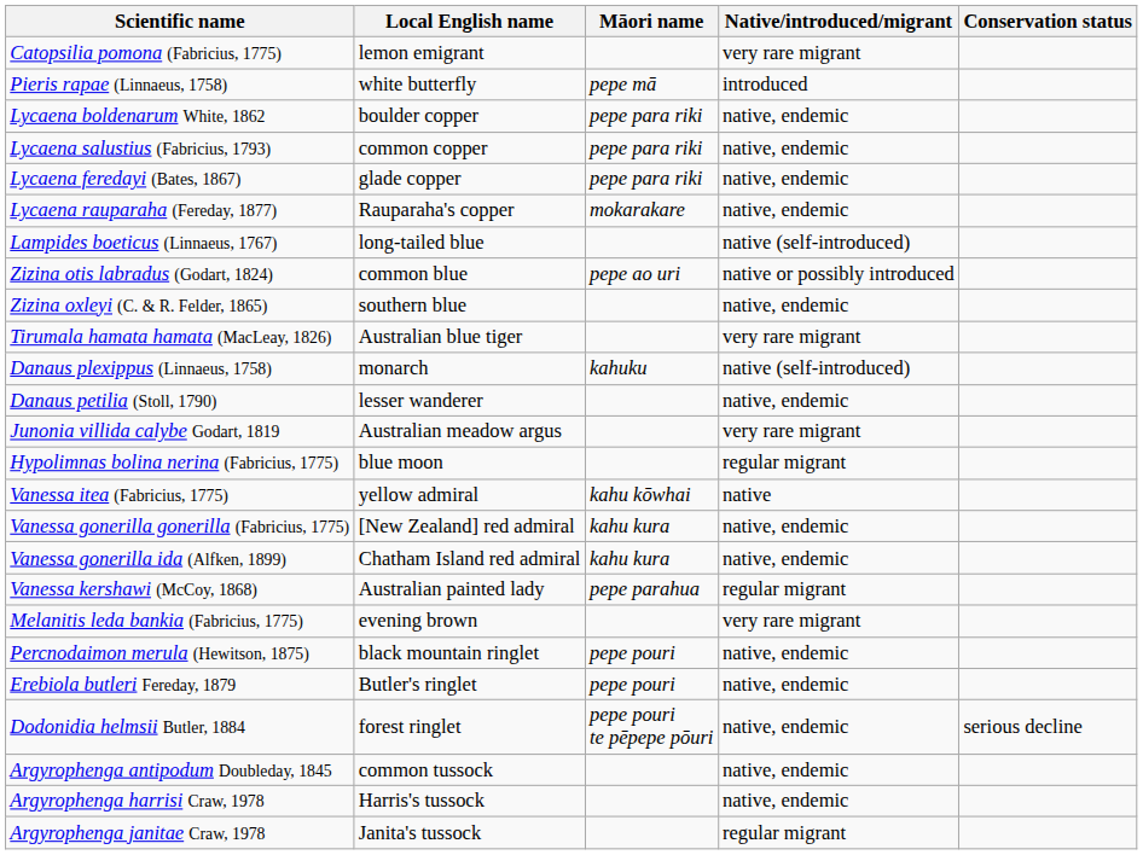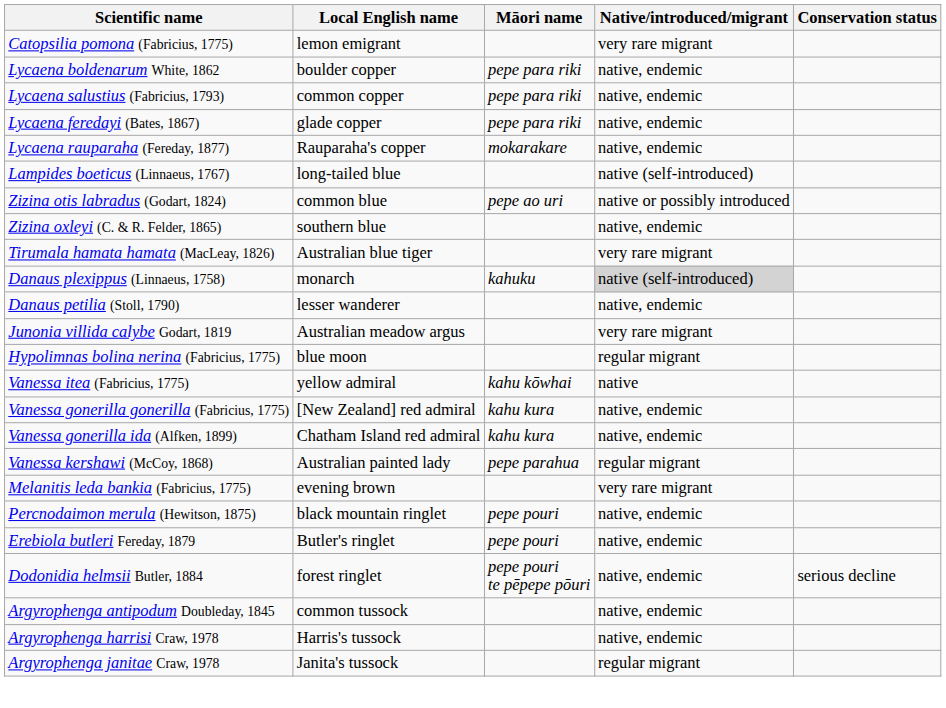 <table class="wikitable sortable">
 <tr>
 <th>Scientific name</th>
 <th>Local English name</th>
 <th>Māori name</th>
 <th>Native/introduced/migrant</th>
 <th>Conservation status</th>
 </tr>
 <tr>
 <td><em><a href='#'>Catopsilia pomona</a></em> <small>(Fabricius, 1775)</small></td>
 <td>lemon emigrant</td>
 <td></td>
 <td>very rare migrant</td>
-<td></td>
-</tr>
-<tr>
-<td><em><a href='#'>Pieris rapae</a></em> <small>(Linnaeus, 1758)</small></td>
-<td>white butterfly</td>
-<td><em>pepe mā</em></td>
-<td>introduced</td>
 <td></td>
 </tr>
 <tr>
 <td><em><a href='#'>Lycaena boldenarum</a></em> <small>White, 1862</small></td>
 <td>boulder copper</td>
 <td><em>pepe para riki</em></td>
 <td>native, endemic</td>
 <td></td>
 </tr>
 <tr>
 <td><em><a href='#'>Lycaena salustius</a></em> <small>(Fabricius, 1793)</small></td>
 <td>common copper</td>
 <td><em>pepe para riki</em></td>
 <td>native, endemic</td>
 <td></td>
 </tr>
 <tr>
 <td><em><a href='#'>Lycaena feredayi</a></em> <small>(Bates, 1867)</small></td>
 <td>glade copper</td>
 <td><em>pepe para riki</em></td>
 <td>native, endemic</td>
 <td></td>
 </tr>
 <tr>
 <td><em><a href='#'>Lycaena rauparaha</a></em> <small>(Fereday, 1877)</small></td>
 <td>Rauparaha's copper</td>
 <td><em>mokarakare</em></td>
 <td>native, endemic</td>
 <td></td>
 </tr>
 <tr>
 <td><em><a href='#'>Lampides boeticus</a></em> <small>(Linnaeus, 1767)</small></td>
 <td>long-tailed blue</td>
 <td></td>
 <td>native (self-introduced)</td>
 <td></td>
 </tr>
 <tr>
 <td><em><a href='#'>Zizina otis labradus</a></em> <small>(Godart, 1824)</small></td>
 <td>common blue</td>
 <td><em>pepe ao uri</em></td>
 <td>native or possibly introduced</td>
 <td></td>
 </tr>
 <tr>
 <td><em><a href='#'>Zizina oxleyi</a></em> <small>(C. & R. Felder, 1865)</small></td>
 <td>southern blue</td>
 <td></td>
 <td>native, endemic</td>
 <td></td>
 </tr>
 <tr>
 <td><em><a href='#'>Tirumala hamata hamata</a></em> <small>(MacLeay, 1826)</small></td>
 <td>Australian blue tiger</td>
 <td></td>
 <td>very rare migrant</td>
 <td></td>
 </tr>
 <tr>
 <td><em><a href='#'>Danaus plexippus</a></em> <small>(Linnaeus, 1758)</small></td>
 <td>monarch</td>
 <td><em>kahuku</em></td>
-<td>native (self-introduced)</td>
+<td style="background: lightgrey;">native (self-introduced)</td>
 <td></td>
 </tr>
 <tr>
 <td><em><a href='#'>Danaus petilia</a></em> <small>(Stoll, 1790)</small></td>
 <td>lesser wanderer</td>
 <td></td>
 <td>native, endemic</td>
 <td></td>
 </tr>
 <tr>
 <td><em><a href='#'>Junonia villida calybe</a></em> <small>Godart, 1819</small></td>
 <td>Australian meadow argus</td>
 <td></td>
 <td>very rare migrant</td>
 <td></td>
 </tr>
 <tr>
 <td><em><a href='#'>Hypolimnas bolina nerina</a></em> <small>(Fabricius, 1775)</small></td>
 <td>blue moon</td>
 <td></td>
 <td>regular migrant</td>
 <td></td>
 </tr>
 <tr>
 <td><em><a href='#'>Vanessa itea</a></em> <small>(Fabricius, 1775)</small></td>
 <td>yellow admiral</td>
 <td><em>kahu kōwhai</em></td>
 <td>native</td>
 <td></td>
 </tr>
 <tr>
 <td><em><a href='#'>Vanessa gonerilla gonerilla</a></em> <small>(Fabricius, 1775)</small></td>
 <td>[New Zealand] red admiral</td>
 <td><em>kahu kura</em></td>
 <td>native, endemic</td>
 <td></td>
 </tr>
 <tr>
 <td><em><a href='#'>Vanessa gonerilla ida</a></em> <small>(Alfken, 1899)</small></td>
 <td>Chatham Island red admiral</td>
 <td><em>kahu kura</em></td>
 <td>native, endemic</td>
 <td></td>
 </tr>
 <tr>
 <td><em><a href='#'>Vanessa kershawi</a></em> <small>(McCoy, 1868)</small></td>
 <td>Australian painted lady</td>
 <td><em>pepe parahua</em></td>
 <td>regular migrant</td>
 <td></td>
 </tr>
 <tr>
 <td><em><a href='#'>Melanitis leda bankia</a></em> <small>(Fabricius, 1775)</small></td>
 <td>evening brown</td>
 <td></td>
 <td>very rare migrant</td>
 <td></td>
 </tr>
 <tr>
 <td><em><a href='#'>Percnodaimon merula</a></em> <small>(Hewitson, 1875)</small></td>
 <td>black mountain ringlet</td>
 <td><em>pepe pouri</em></td>
 <td>native, endemic</td>
 <td></td>
 </tr>
 <tr>
 <td><em><a href='#'>Erebiola butleri</a></em> <small>Fereday, 1879</small></td>
 <td>Butler's ringlet</td>
 <td><em>pepe pouri</em></td>
 <td>native, endemic</td>
 <td></td>
 </tr>
 <tr>
 <td><em><a href='#'>Dodonidia helmsii</a></em> <small>Butler, 1884</small></td>
 <td>forest ringlet</td>
 <td><em>pepe pouri</em><br><em>te pēpepe pōuri</em></td>
 <td>native, endemic</td>
 <td>serious decline</td>
 </tr>
 <tr>
 <td><em><a href='#'>Argyrophenga antipodum</a></em> <small>Doubleday, 1845</small></td>
 <td>common tussock</td>
 <td></td>
 <td>native, endemic</td>
 <td></td>
 </tr>
 <tr>
 <td><em><a href='#'>Argyrophenga harrisi</a></em> <small>Craw, 1978</small></td>
 <td>Harris's tussock</td>
 <td></td>
 <td>native, endemic</td>
 <td></td>
 </tr>
 <tr>
 <td><em><a href='#'>Argyrophenga janitae</a></em> <small>Craw, 1978</small></td>
 <td>Janita's tussock</td>
 <td></td>
 <td>regular migrant</td>
 <td></td>
 </tr>
 </table>
